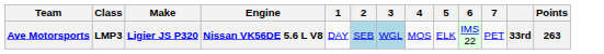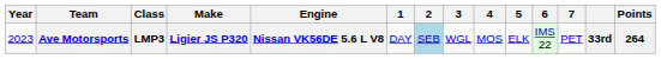 <table class="wikitable" style="text-align:center; font-size:90%">
 <tr>
+<th>Year</th>
 <th>Team</th>
 <th>Class</th>
 <th>Make</th>
 <th>Engine</th>
 <th>1</th>
 <th>2</th>
 <th>3</th>
 <th>4</th>
 <th>5</th>
 <th>6</th>
 <th>7</th>
 <th></th>
 <th>Points</th>
 </tr>
 <tr>
+<td><a href='#'>2023</a></td>
 <th><a href='#'>Ave Motorsports</a></th>
 <th>LMP3</th>
 <th><a href='#'>Ligier JS P320</a></th>
 <th><a href='#'>Nissan VK56DE</a> 5.6 L V8</th>
 <td><a href='#'>DAY</a><br></td>
 <td style="background: lightblue;"><a href='#'>SEB</a><br></td>
-<td style="background: lightblue;"><a href='#'>WGL</a><br></td>
+<td><a href='#'>WGL</a><br></td>
 <td><a href='#'>MOS</a><br></td>
 <td><a href='#'>ELK</a><br></td>
 <td style="background:#DFFFDF;"><a href='#'>IMS</a><br>22</td>
 <td><a href='#'>PET</a><br></td>
 <th>33rd</th>
-<th>263</th>
+<th>264</th>
 </tr>
 </table>
